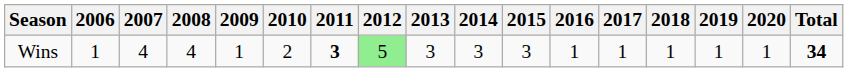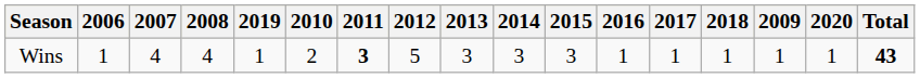 <table class=wikitable>
 <tr style=background:#ffc>
 <th scope="col">Season</th>
 <th scope="col">2006</th>
 <th scope="col">2007</th>
 <th scope="col">2008</th>
-<th scope="col">2009</th>
+<th scope="col">2019</th>
 <th scope="col">2010</th>
 <th scope="col">2011</th>
 <th scope="col">2012</th>
 <th scope="col">2013</th>
 <th scope="col">2014</th>
 <th scope="col">2015</th>
 <th scope="col">2016</th>
 <th scope="col">2017</th>
 <th scope="col">2018</th>
-<th scope="col">2019</th>
+<th scope="col">2009</th>
 <th scope="col">2020</th>
 <th scope="col">Total</th>
 </tr>
 <tr align=center>
 <td>Wins</td>
 <td>1</td>
 <td>4</td>
 <td>4</td>
 <td>1</td>
 <td>2</td>
 <td><strong>3</strong></td>
-<td style="background: lightgreen;">5</td>
+<td>5</td>
 <td>3</td>
 <td>3</td>
 <td>3</td>
 <td>1</td>
 <td>1</td>
 <td>1</td>
 <td>1</td>
 <td>1</td>
-<td><strong>34</strong></td>
+<td><strong>43</strong></td>
 </tr>
 </table>
